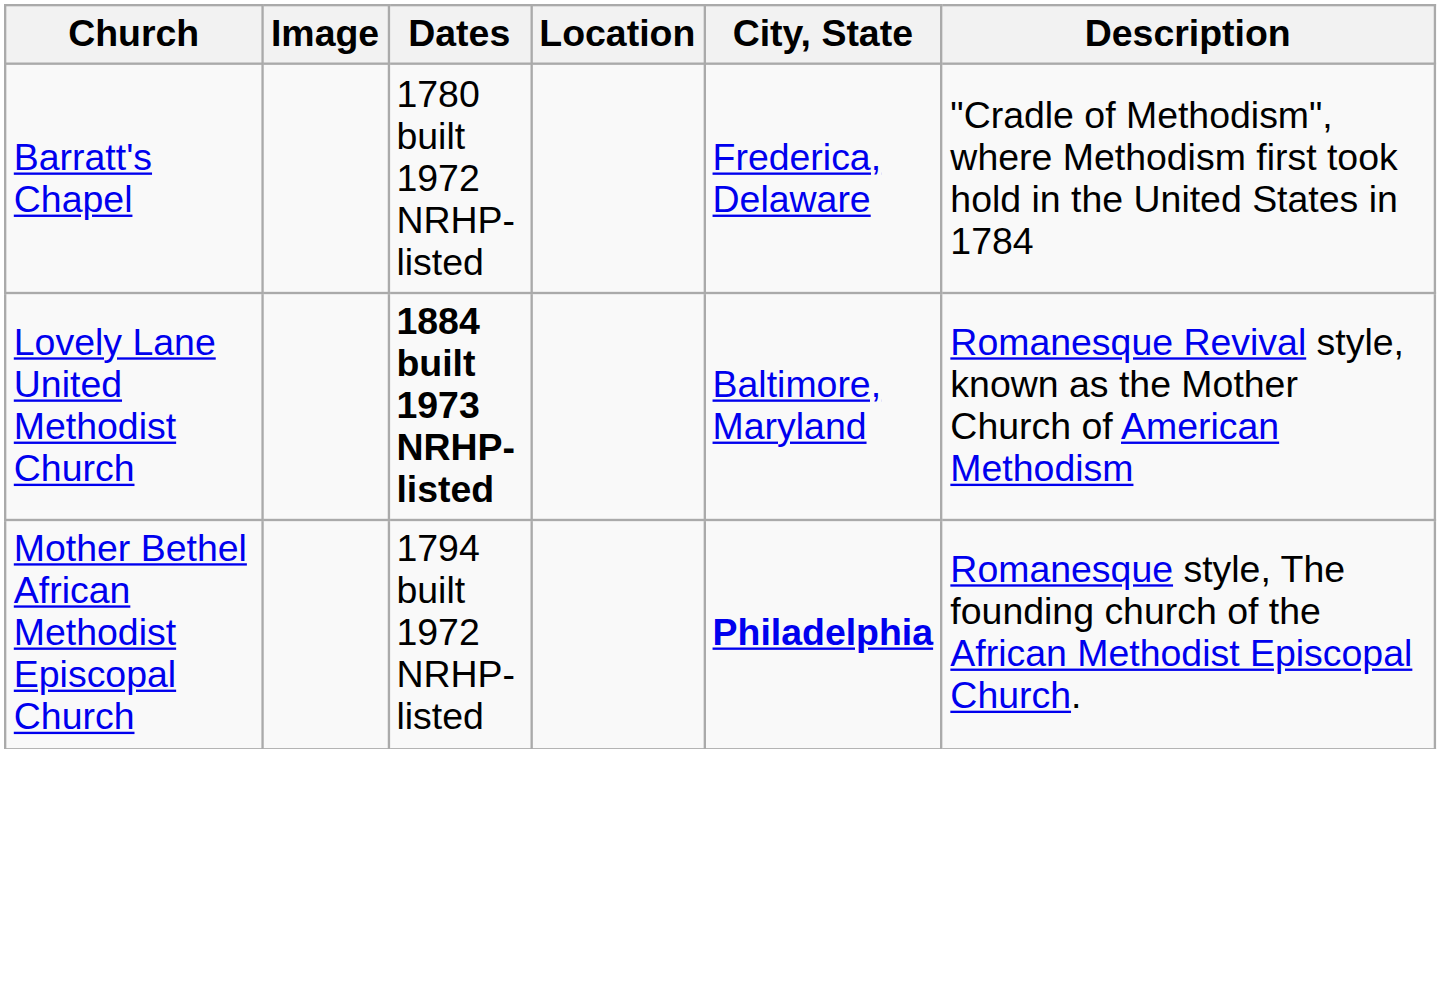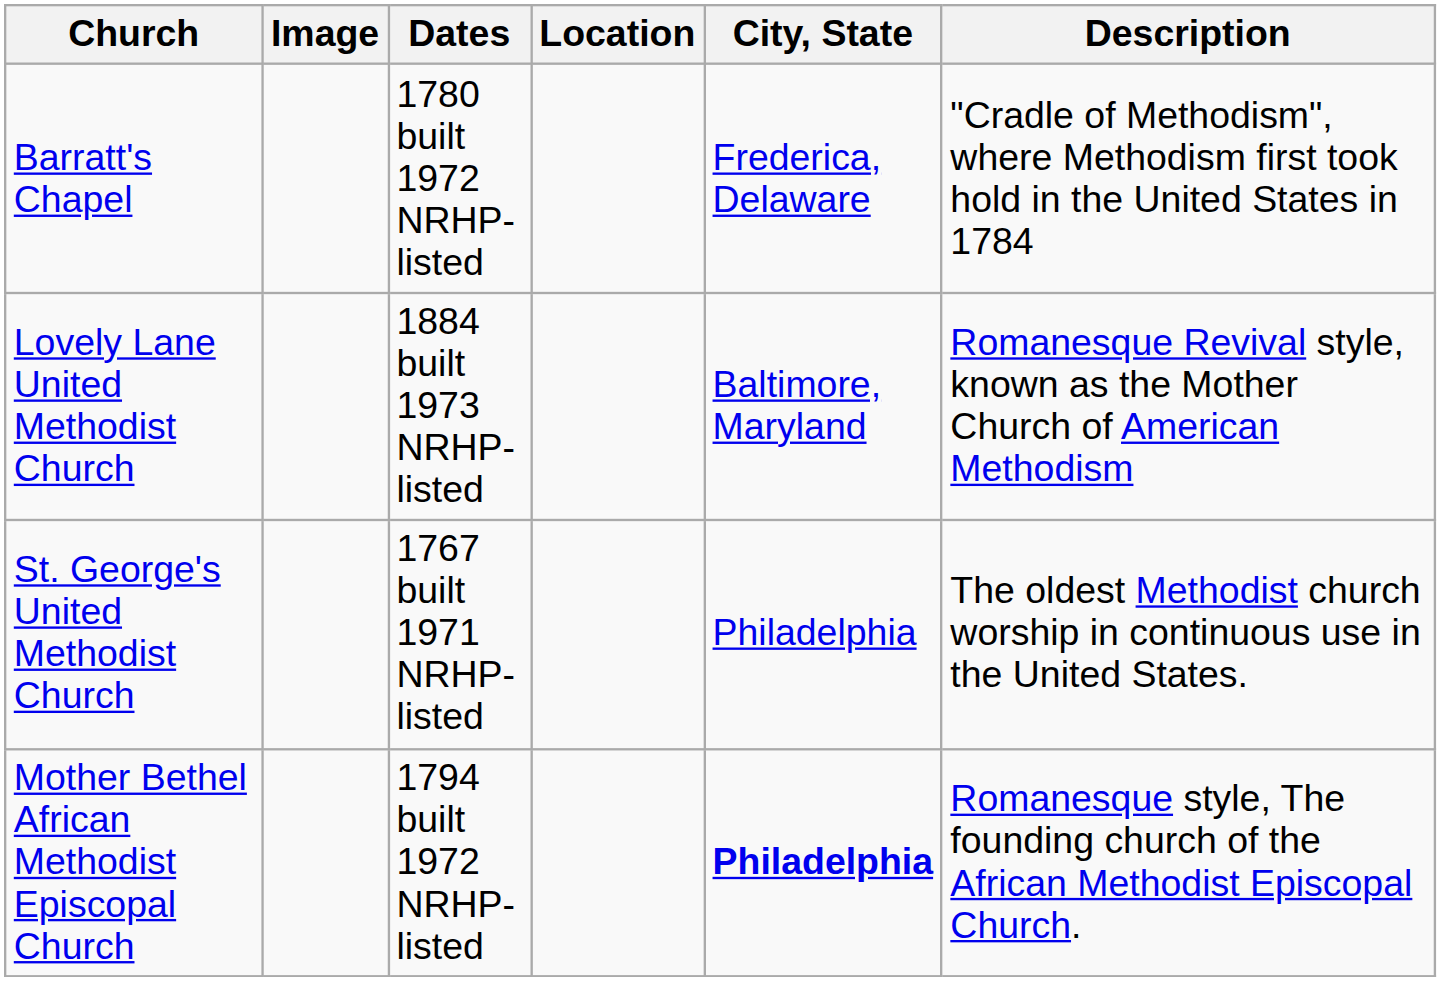 <table class="wikitable sortable" style="width:98%">
 <tr>
 <th style="width:18%;"><strong>Church</strong></th>
 <th style="width:8%;" class="unsortable"><strong>Image</strong></th>
 <th style="width:10%;"><strong>Dates</strong></th>
 <th><strong>Location</strong></th>
 <th style="width:8%;"><strong>City, State</strong></th>
 <th class="unsortable"><strong>Description</strong></th>
 </tr>
 <tr>
 <td><a href='#'>Barratt's Chapel</a></td>
 <td></td>
 <td>1780 built<br>1972 NRHP-listed</td>
 <td><small></small></td>
 <td><a href='#'>Frederica, Delaware</a></td>
 <td>"Cradle of Methodism", where Methodism first took hold in the United States in 1784</td>
 </tr>
 <tr>
 <td><a href='#'>Lovely Lane United Methodist Church</a></td>
 <td></td>
-<td><strong>1884 built<br>1973 NRHP-listed</strong></td>
+<td>1884 built<br>1973 NRHP-listed</td>
 <td><small></small></td>
 <td><a href='#'>Baltimore, Maryland</a></td>
 <td><a href='#'>Romanesque Revival</a> style, known as the Mother Church of <a href='#'>American Methodism</a></td>
+</tr>
+<tr>
+<td><a href='#'>St. George's United Methodist Church</a></td>
+<td></td>
+<td>1767 built<br>1971 NRHP-listed</td>
+<td><small></small></td>
+<td><a href='#'>Philadelphia</a></td>
+<td>The oldest <a href='#'>Methodist</a> church worship in continuous use in the United States.</td>
 </tr>
 <tr>
 <td><a href='#'>Mother Bethel African Methodist Episcopal Church</a></td>
 <td></td>
 <td>1794 built<br>1972 NRHP-listed</td>
 <td><small></small></td>
 <td><strong><a href='#'>Philadelphia</a></strong></td>
 <td><a href='#'>Romanesque</a> style, The founding church of the <a href='#'>African Methodist Episcopal Church</a>.</td>
 </tr>
 </table>
